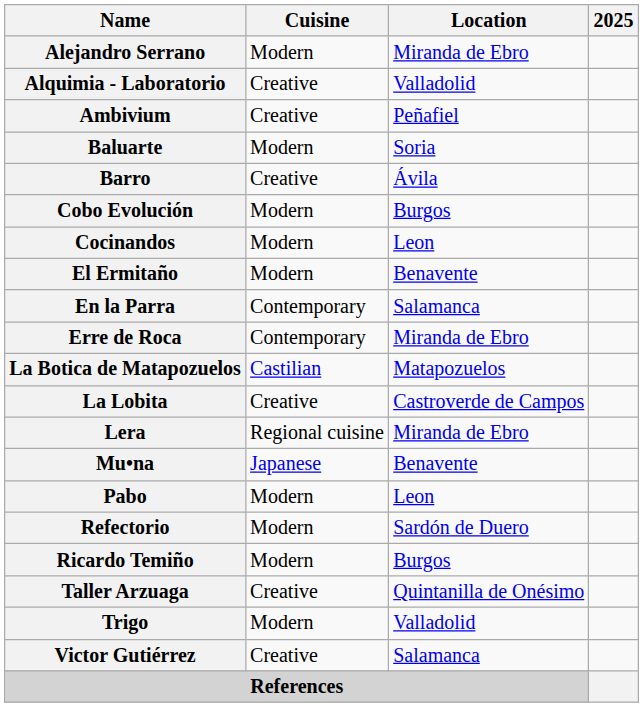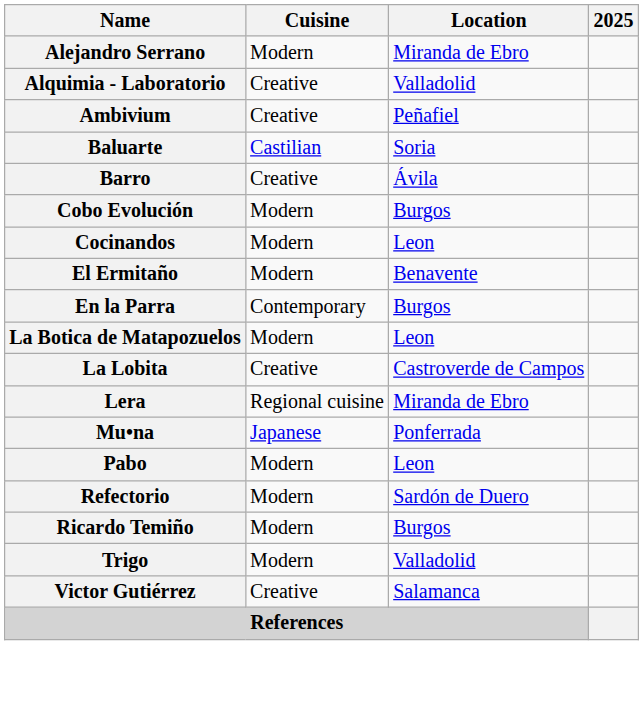 <table class="wikitable sortable plainrowheaders" style="text-align:left;">
 <tr>
 <th scope="col">Name</th>
 <th scope="col">Cuisine</th>
 <th scope="col">Location</th>
 <th scope="col">2025</th>
 </tr>
 <tr>
 <th scope="row">Alejandro Serrano</th>
 <td>Modern</td>
 <td><a href='#'>Miranda de Ebro</a></td>
 <td></td>
 </tr>
 <tr>
 <th scope="row">Alquimia - Laboratorio</th>
 <td>Creative</td>
 <td><a href='#'>Valladolid</a></td>
 <td></td>
 </tr>
 <tr>
 <th scope="row">Ambivium</th>
 <td>Creative</td>
 <td><a href='#'>Peñafiel</a></td>
 <td></td>
 </tr>
 <tr>
 <th scope="row">Baluarte</th>
-<td>Modern</td>
+<td><a href='#'>Castilian</a></td>
 <td><a href='#'>Soria</a></td>
 <td></td>
 </tr>
 <tr>
 <th scope="row">Barro</th>
 <td>Creative</td>
 <td><a href='#'>Ávila</a></td>
 <td></td>
 </tr>
 <tr>
 <th scope="row">Cobo Evolución</th>
 <td>Modern</td>
 <td><a href='#'>Burgos</a></td>
 <td></td>
 </tr>
 <tr>
 <th scope="row">Cocinandos</th>
 <td>Modern</td>
 <td><a href='#'>Leon</a></td>
 <td></td>
 </tr>
 <tr>
 <th scope="row">El Ermitaño</th>
 <td>Modern</td>
 <td><a href='#'>Benavente</a></td>
 <td></td>
 </tr>
 <tr>
 <th scope="row">En la Parra</th>
 <td>Contemporary</td>
-<td><a href='#'>Salamanca</a></td>
-<td></td>
-</tr>
-<tr>
-<th scope="row">Erre de Roca</th>
-<td>Contemporary</td>
-<td><a href='#'>Miranda de Ebro</a></td>
+<td><a href='#'>Burgos</a></td>
 <td></td>
 </tr>
 <tr>
 <th scope="row">La Botica de Matapozuelos</th>
-<td><a href='#'>Castilian</a></td>
-<td><a href='#'>Matapozuelos</a></td>
+<td>Modern</td>
+<td><a href='#'>Leon</a></td>
 <td></td>
 </tr>
 <tr>
 <th scope="row">La Lobita</th>
 <td>Creative</td>
 <td><a href='#'>Castroverde de Campos</a></td>
 <td></td>
 </tr>
 <tr>
 <th scope="row">Lera</th>
 <td>Regional cuisine</td>
 <td><a href='#'>Miranda de Ebro</a></td>
 <td></td>
 </tr>
 <tr>
 <th scope="row">Mu•na</th>
 <td><a href='#'>Japanese</a></td>
-<td><a href='#'>Benavente</a></td>
+<td><a href='#'>Ponferrada</a></td>
 <td></td>
 </tr>
 <tr>
 <th scope="row">Pabo</th>
 <td>Modern</td>
 <td><a href='#'>Leon</a></td>
 <td></td>
 </tr>
 <tr>
 <th scope="row">Refectorio</th>
 <td>Modern</td>
 <td><a href='#'>Sardón de Duero</a></td>
 <td></td>
 </tr>
 <tr>
 <th scope="row">Ricardo Temiño</th>
 <td>Modern</td>
 <td><a href='#'>Burgos</a></td>
 <td></td>
 </tr>
 <tr>
-<th scope="row">Taller Arzuaga</th>
-<td>Creative</td>
-<td><a href='#'>Quintanilla de Onésimo</a></td>
-<td></td>
-</tr>
-<tr>
 <th scope="row">Trigo</th>
 <td>Modern</td>
 <td><a href='#'>Valladolid</a></td>
 <td></td>
 </tr>
 <tr>
 <th scope="row">Victor Gutiérrez</th>
 <td>Creative</td>
 <td><a href='#'>Salamanca</a></td>
 <td></td>
 </tr>
 <tr>
 <th colspan="3" style="text-align: center;background: lightgray;">References</th>
 <th></th>
 </tr>
 </table>
